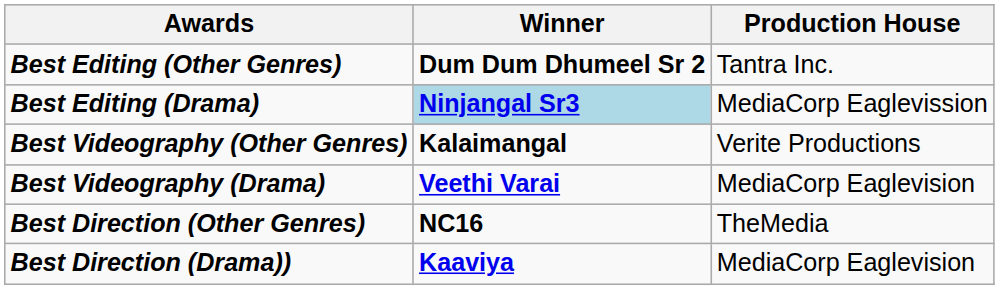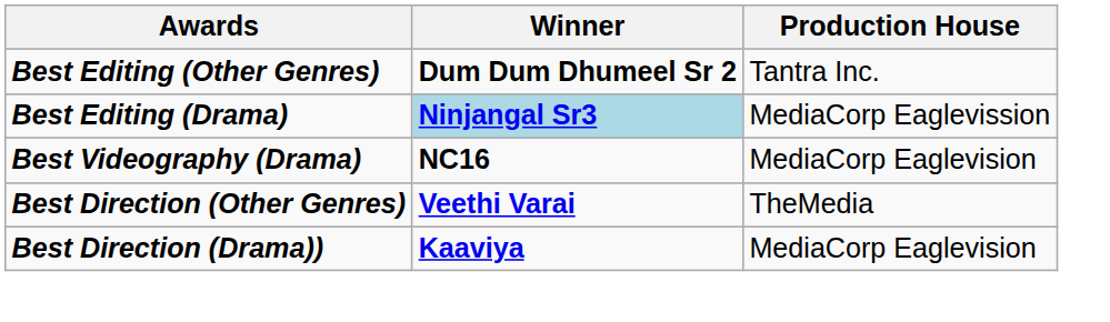 <table class="wikitable">
 <tr>
 <th>Awards</th>
 <th>Winner</th>
 <th>Production House</th>
 </tr>
 <tr>
 <td><strong><em>Best Editing (Other Genres)</em></strong></td>
 <td><strong>Dum Dum Dhumeel Sr 2</strong></td>
 <td>Tantra Inc.</td>
 </tr>
 <tr>
 <td><strong><em>Best Editing (Drama)</em></strong></td>
 <td style="background: lightblue;"><strong><a href='#'>Ninjangal Sr3</a></strong></td>
 <td>MediaCorp Eaglevission</td>
 </tr>
 <tr>
-<td><strong><em>Best Videography (Other Genres)</em></strong></td>
-<td><strong>Kalaimangal</strong></td>
-<td>Verite Productions</td>
-</tr>
-<tr>
 <td><strong><em>Best Videography (Drama)</em></strong></td>
-<td><strong><a href='#'>Veethi Varai</a></strong></td>
+<td><strong>NC16</strong></td>
 <td>MediaCorp Eaglevision</td>
 </tr>
 <tr>
 <td><strong><em>Best Direction (Other Genres)</em></strong></td>
-<td><strong>NC16</strong></td>
+<td><strong><a href='#'>Veethi Varai</a></strong></td>
 <td>TheMedia</td>
 </tr>
 <tr>
 <td><strong><em>Best Direction (Drama))</em></strong></td>
 <td><strong><a href='#'>Kaaviya</a></strong></td>
 <td>MediaCorp Eaglevision</td>
 </tr>
 </table>
